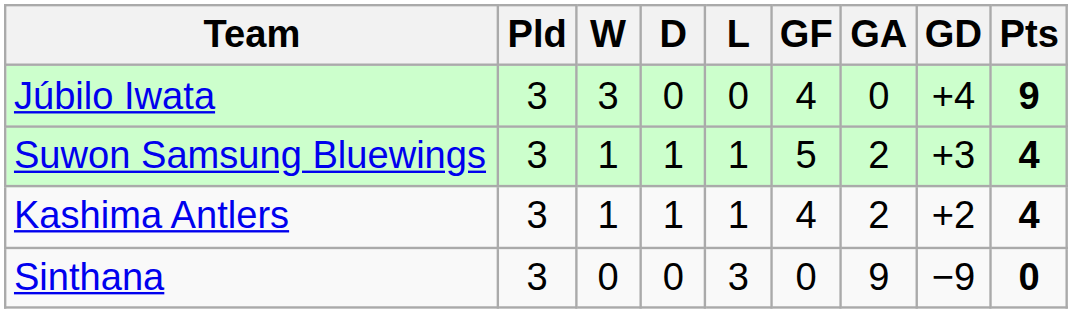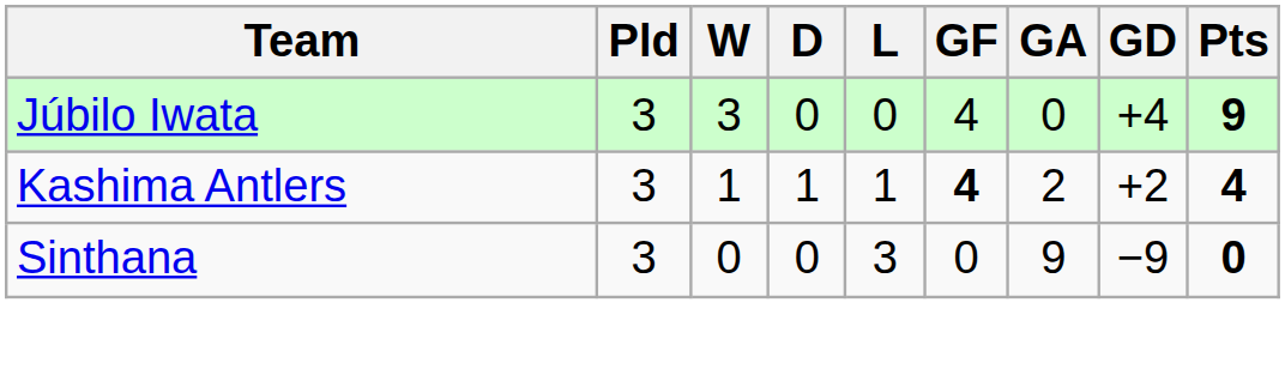 <table class="wikitable" style="text-align: center;">
 <tr>
 <th width="200">Team</th>
 <th width="20">Pld</th>
 <th width="20">W</th>
 <th width="20">D</th>
 <th width="20">L</th>
 <th width="20">GF</th>
 <th width="20">GA</th>
 <th width="20">GD</th>
 <th width="20">Pts</th>
 </tr>
 <tr align=center bgcolor=#ccffcc>
 <td align=left> <a href='#'>Júbilo Iwata</a></td>
 <td>3</td>
 <td>3</td>
 <td>0</td>
 <td>0</td>
 <td>4</td>
 <td>0</td>
 <td>+4</td>
 <td><strong>9</strong></td>
 </tr>
-<tr align=center bgcolor=#ccffcc>
-<td align=left> <a href='#'>Suwon Samsung Bluewings</a></td>
-<td>3</td>
-<td>1</td>
-<td>1</td>
-<td>1</td>
-<td>5</td>
-<td>2</td>
-<td>+3</td>
-<td><strong>4</strong></td>
-</tr>
 <tr>
 <td align=left> <a href='#'>Kashima Antlers</a></td>
 <td>3</td>
 <td>1</td>
 <td>1</td>
 <td>1</td>
-<td>4</td>
+<td><strong>4</strong></td>
 <td>2</td>
 <td>+2</td>
 <td><strong>4</strong></td>
 </tr>
 <tr>
 <td align=left> <a href='#'>Sinthana</a></td>
 <td>3</td>
 <td>0</td>
 <td>0</td>
 <td>3</td>
 <td>0</td>
 <td>9</td>
 <td>−9</td>
 <td><strong>0</strong></td>
 </tr>
 </table>
